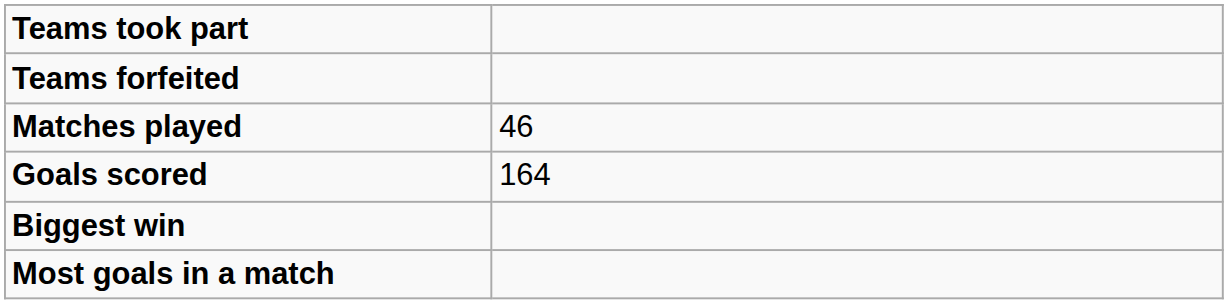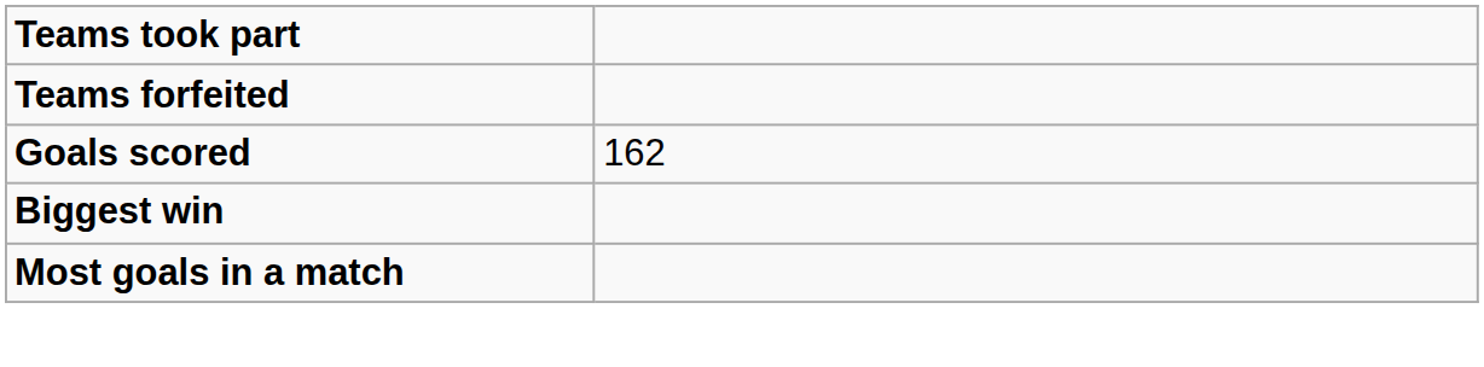 <table class="wikitable" style="width:50%">
 <tr>
 <td style="width:40%"><strong>Teams took part</strong></td>
 <td></td>
 </tr>
 <tr>
 <td style="width:40%"><strong>Teams forfeited</strong></td>
 <td></td>
 </tr>
 <tr>
-<td style="width:40%"><strong>Matches played</strong></td>
-<td>46</td>
-</tr>
-<tr>
 <td style="width:40%"><strong>Goals scored</strong></td>
-<td>164</td>
+<td>162</td>
 </tr>
 <tr>
 <td style="width:40%"><strong>Biggest win</strong></td>
 <td></td>
 </tr>
 <tr>
 <td style="width:40%"><strong>Most goals in a match</strong></td>
 <td></td>
 </tr>
 </table>
